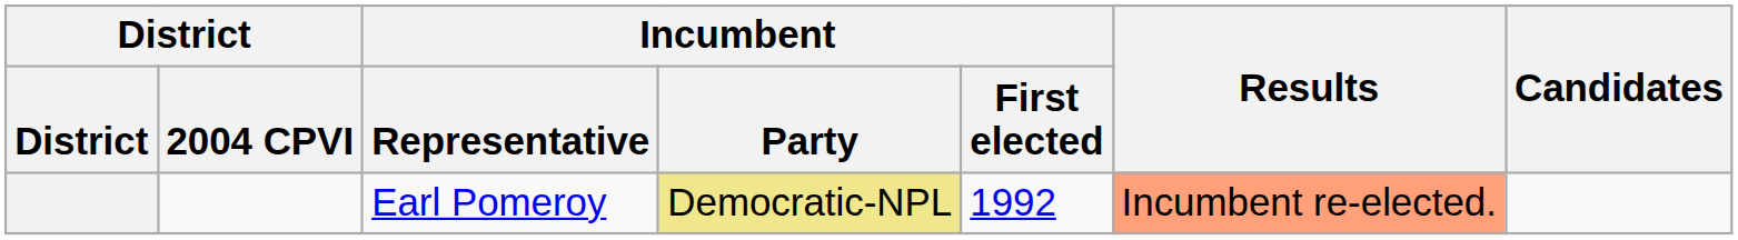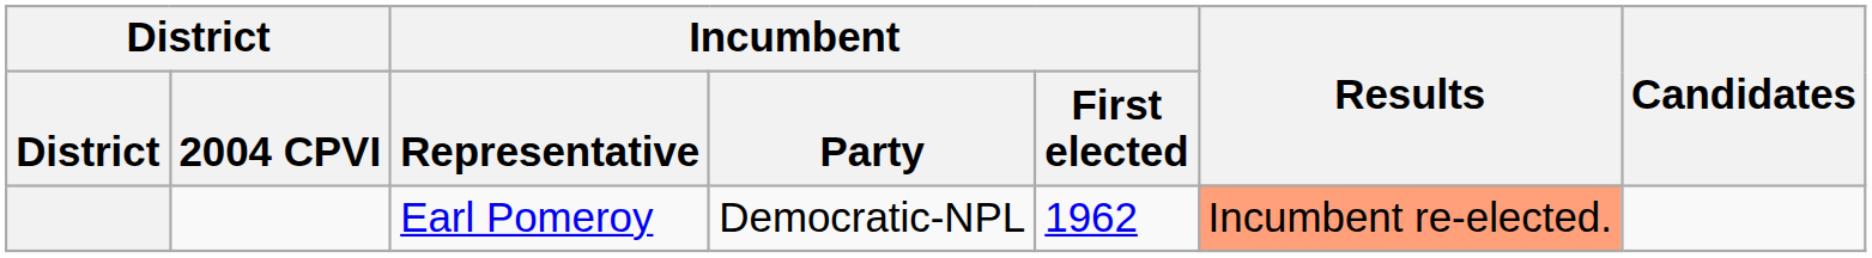 <table class=wikitable>
 <tr>
 <th colspan=2>District</th>
 <th colspan=3>Incumbent</th>
 <th rowspan=2>Results</th>
 <th rowspan=2>Candidates</th>
 </tr>
 <tr valign=bottom>
 <th>District</th>
 <th>2004 CPVI</th>
 <th>Representative</th>
 <th>Party</th>
 <th>First<br>elected</th>
 </tr>
 <tr>
 <th></th>
 <td></td>
 <td><a href='#'>Earl Pomeroy</a></td>
-<td style="background: khaki;">Democratic-NPL</td>
-<td><a href='#'>1992</a></td>
+<td>Democratic-NPL</td>
+<td><a href='#'>1962</a></td>
 <td style="background: lightsalmon;">Incumbent re-elected.</td>
 <td nowrap></td>
 </tr>
 </table>
